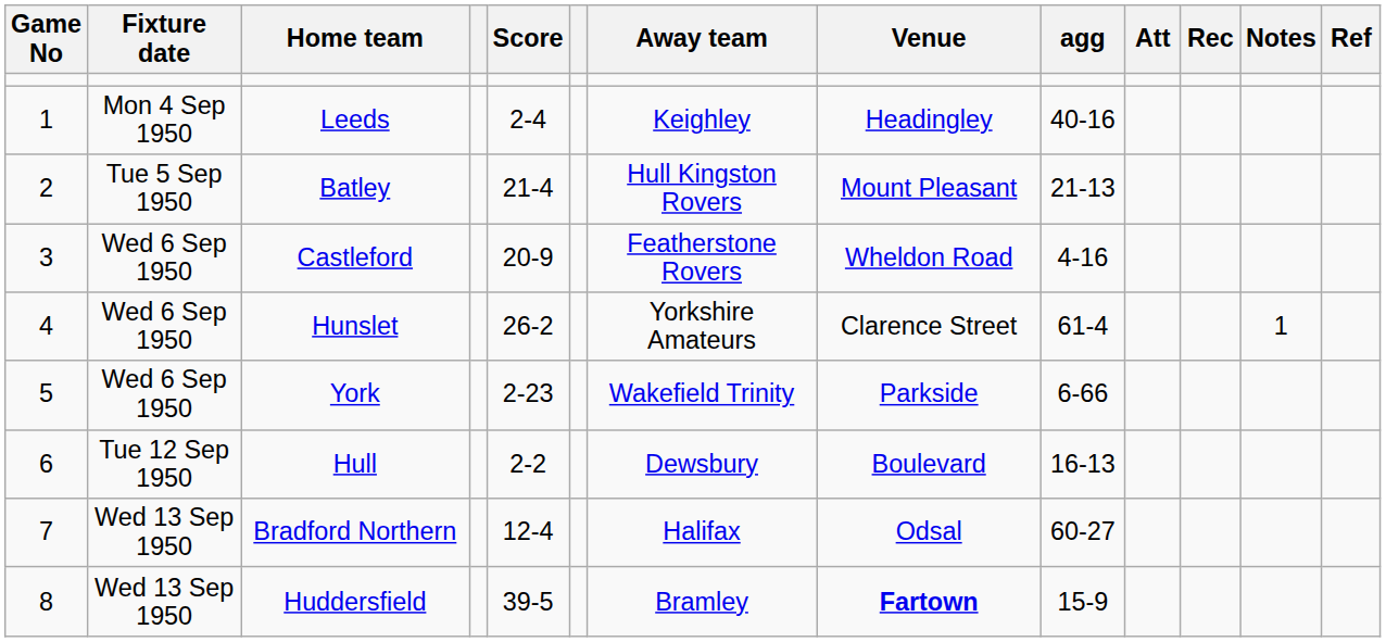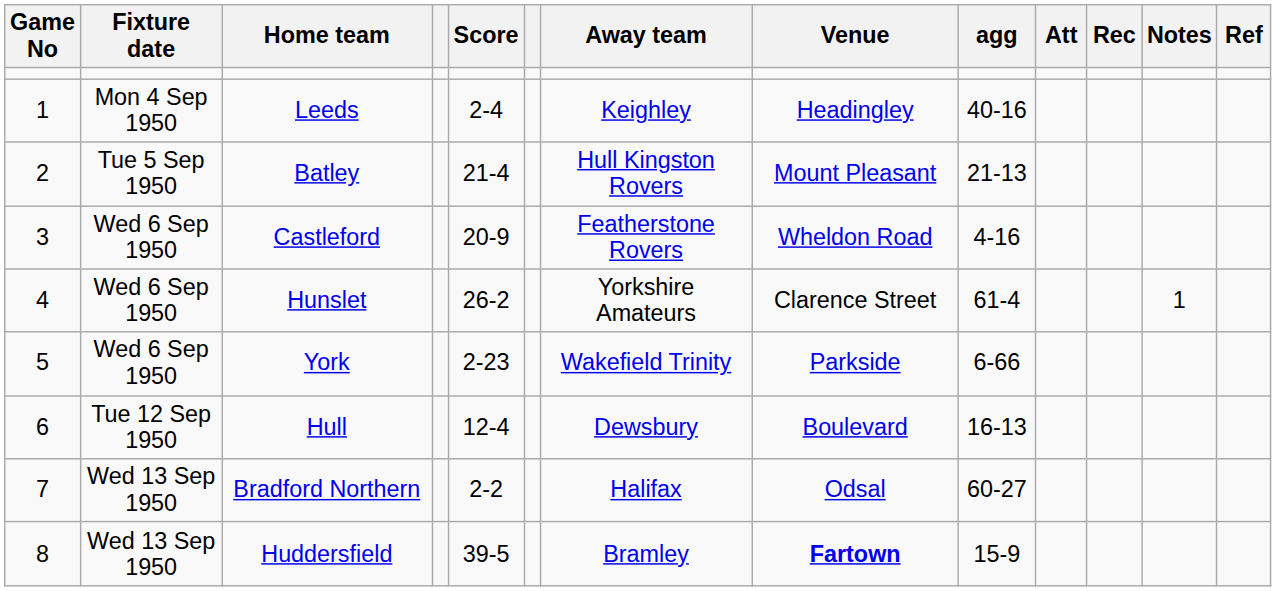 <table class="wikitable" style="text-align:center;">
 <tr>
 <th width=20 abbr="No">Game No</th>
 <th width=100 abbr="Date">Fixture date</th>
 <th width=150 abbr="Home team">Home team</th>
 <th width=5 abbr="space"></th>
 <th width=20 abbr="Score">Score</th>
 <th width=5 abbr="space"></th>
 <th width=150 abbr="Away team">Away team</th>
 <th width=150 abbr="Venue">Venue</th>
 <th width=50 abbr="agg">agg</th>
 <th width=30 abbr="Att">Att</th>
 <th width=30 abbr="Rec">Rec</th>
 <th width=20 abbr="Notes">Notes</th>
 <th width=30 abbr="Ref">Ref</th>
 </tr>
 <tr>
 <td></td>
 <td></td>
 <td></td>
 <td></td>
 <td></td>
 <td></td>
 <td></td>
 <td></td>
 <td></td>
 <td></td>
 <td></td>
 <td></td>
 </tr>
 <tr>
 <td>1</td>
 <td>Mon 4 Sep 1950</td>
 <td><a href='#'>Leeds</a></td>
 <td></td>
 <td>2-4</td>
 <td></td>
 <td><a href='#'>Keighley</a></td>
 <td><a href='#'>Headingley</a></td>
 <td>40-16</td>
 <td></td>
 <td></td>
 <td></td>
 <td></td>
 </tr>
 <tr>
 <td>2</td>
 <td>Tue 5 Sep 1950</td>
 <td><a href='#'>Batley</a></td>
 <td></td>
 <td>21-4</td>
 <td></td>
 <td><a href='#'>Hull Kingston Rovers</a></td>
 <td><a href='#'>Mount Pleasant</a></td>
 <td>21-13</td>
 <td></td>
 <td></td>
 <td></td>
 <td></td>
 </tr>
 <tr>
 <td>3</td>
 <td>Wed 6 Sep 1950</td>
 <td><a href='#'>Castleford</a></td>
 <td></td>
 <td>20-9</td>
 <td></td>
 <td><a href='#'>Featherstone Rovers</a></td>
 <td><a href='#'>Wheldon Road</a></td>
 <td>4-16</td>
 <td></td>
 <td></td>
 <td></td>
 <td></td>
 </tr>
 <tr>
 <td>4</td>
 <td>Wed 6 Sep 1950</td>
 <td><a href='#'>Hunslet</a></td>
 <td></td>
 <td>26-2</td>
 <td></td>
 <td>Yorkshire Amateurs</td>
 <td>Clarence Street</td>
 <td>61-4</td>
 <td></td>
 <td></td>
 <td>1</td>
 <td></td>
 </tr>
 <tr>
 <td>5</td>
 <td>Wed 6 Sep 1950</td>
 <td><a href='#'>York</a></td>
 <td></td>
 <td>2-23</td>
 <td></td>
 <td><a href='#'>Wakefield Trinity</a></td>
 <td><a href='#'>Parkside</a></td>
 <td>6-66</td>
 <td></td>
 <td></td>
 <td></td>
 <td></td>
 </tr>
 <tr>
 <td>6</td>
 <td>Tue 12 Sep 1950</td>
 <td><a href='#'>Hull</a></td>
 <td></td>
-<td>2-2</td>
+<td>12-4</td>
 <td></td>
 <td><a href='#'>Dewsbury</a></td>
 <td><a href='#'>Boulevard</a></td>
 <td>16-13</td>
 <td></td>
 <td></td>
 <td></td>
 <td></td>
 </tr>
 <tr>
 <td>7</td>
 <td>Wed 13 Sep 1950</td>
 <td><a href='#'>Bradford Northern</a></td>
 <td></td>
-<td>12-4</td>
+<td>2-2</td>
 <td></td>
 <td><a href='#'>Halifax</a></td>
 <td><a href='#'>Odsal</a></td>
 <td>60-27</td>
 <td></td>
 <td></td>
 <td></td>
 <td></td>
 </tr>
 <tr>
 <td>8</td>
 <td>Wed 13 Sep 1950</td>
 <td><a href='#'>Huddersfield</a></td>
 <td></td>
 <td>39-5</td>
 <td></td>
 <td><a href='#'>Bramley</a></td>
 <td><strong><a href='#'>Fartown</a></strong></td>
 <td>15-9</td>
 <td></td>
 <td></td>
 <td></td>
 <td></td>
 </tr>
 </table>
